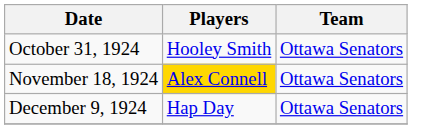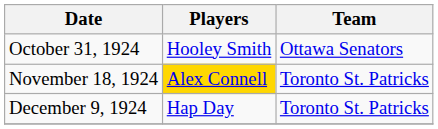 <table class="wikitable">
 <tr>
 <th>Date</th>
 <th>Players</th>
 <th>Team</th>
 </tr>
 <tr>
 <td>October 31, 1924</td>
 <td><a href='#'>Hooley Smith</a></td>
 <td><a href='#'>Ottawa Senators</a></td>
 </tr>
 <tr>
 <td>November 18, 1924</td>
 <td style="background: gold;"><a href='#'>Alex Connell</a></td>
-<td><a href='#'>Ottawa Senators</a></td>
+<td><a href='#'>Toronto St. Patricks</a></td>
 </tr>
 <tr>
 <td>December 9, 1924</td>
 <td><a href='#'>Hap Day</a></td>
-<td><a href='#'>Ottawa Senators</a></td>
+<td><a href='#'>Toronto St. Patricks</a></td>
 </tr>
 <tr>
 </tr>
 </table>
